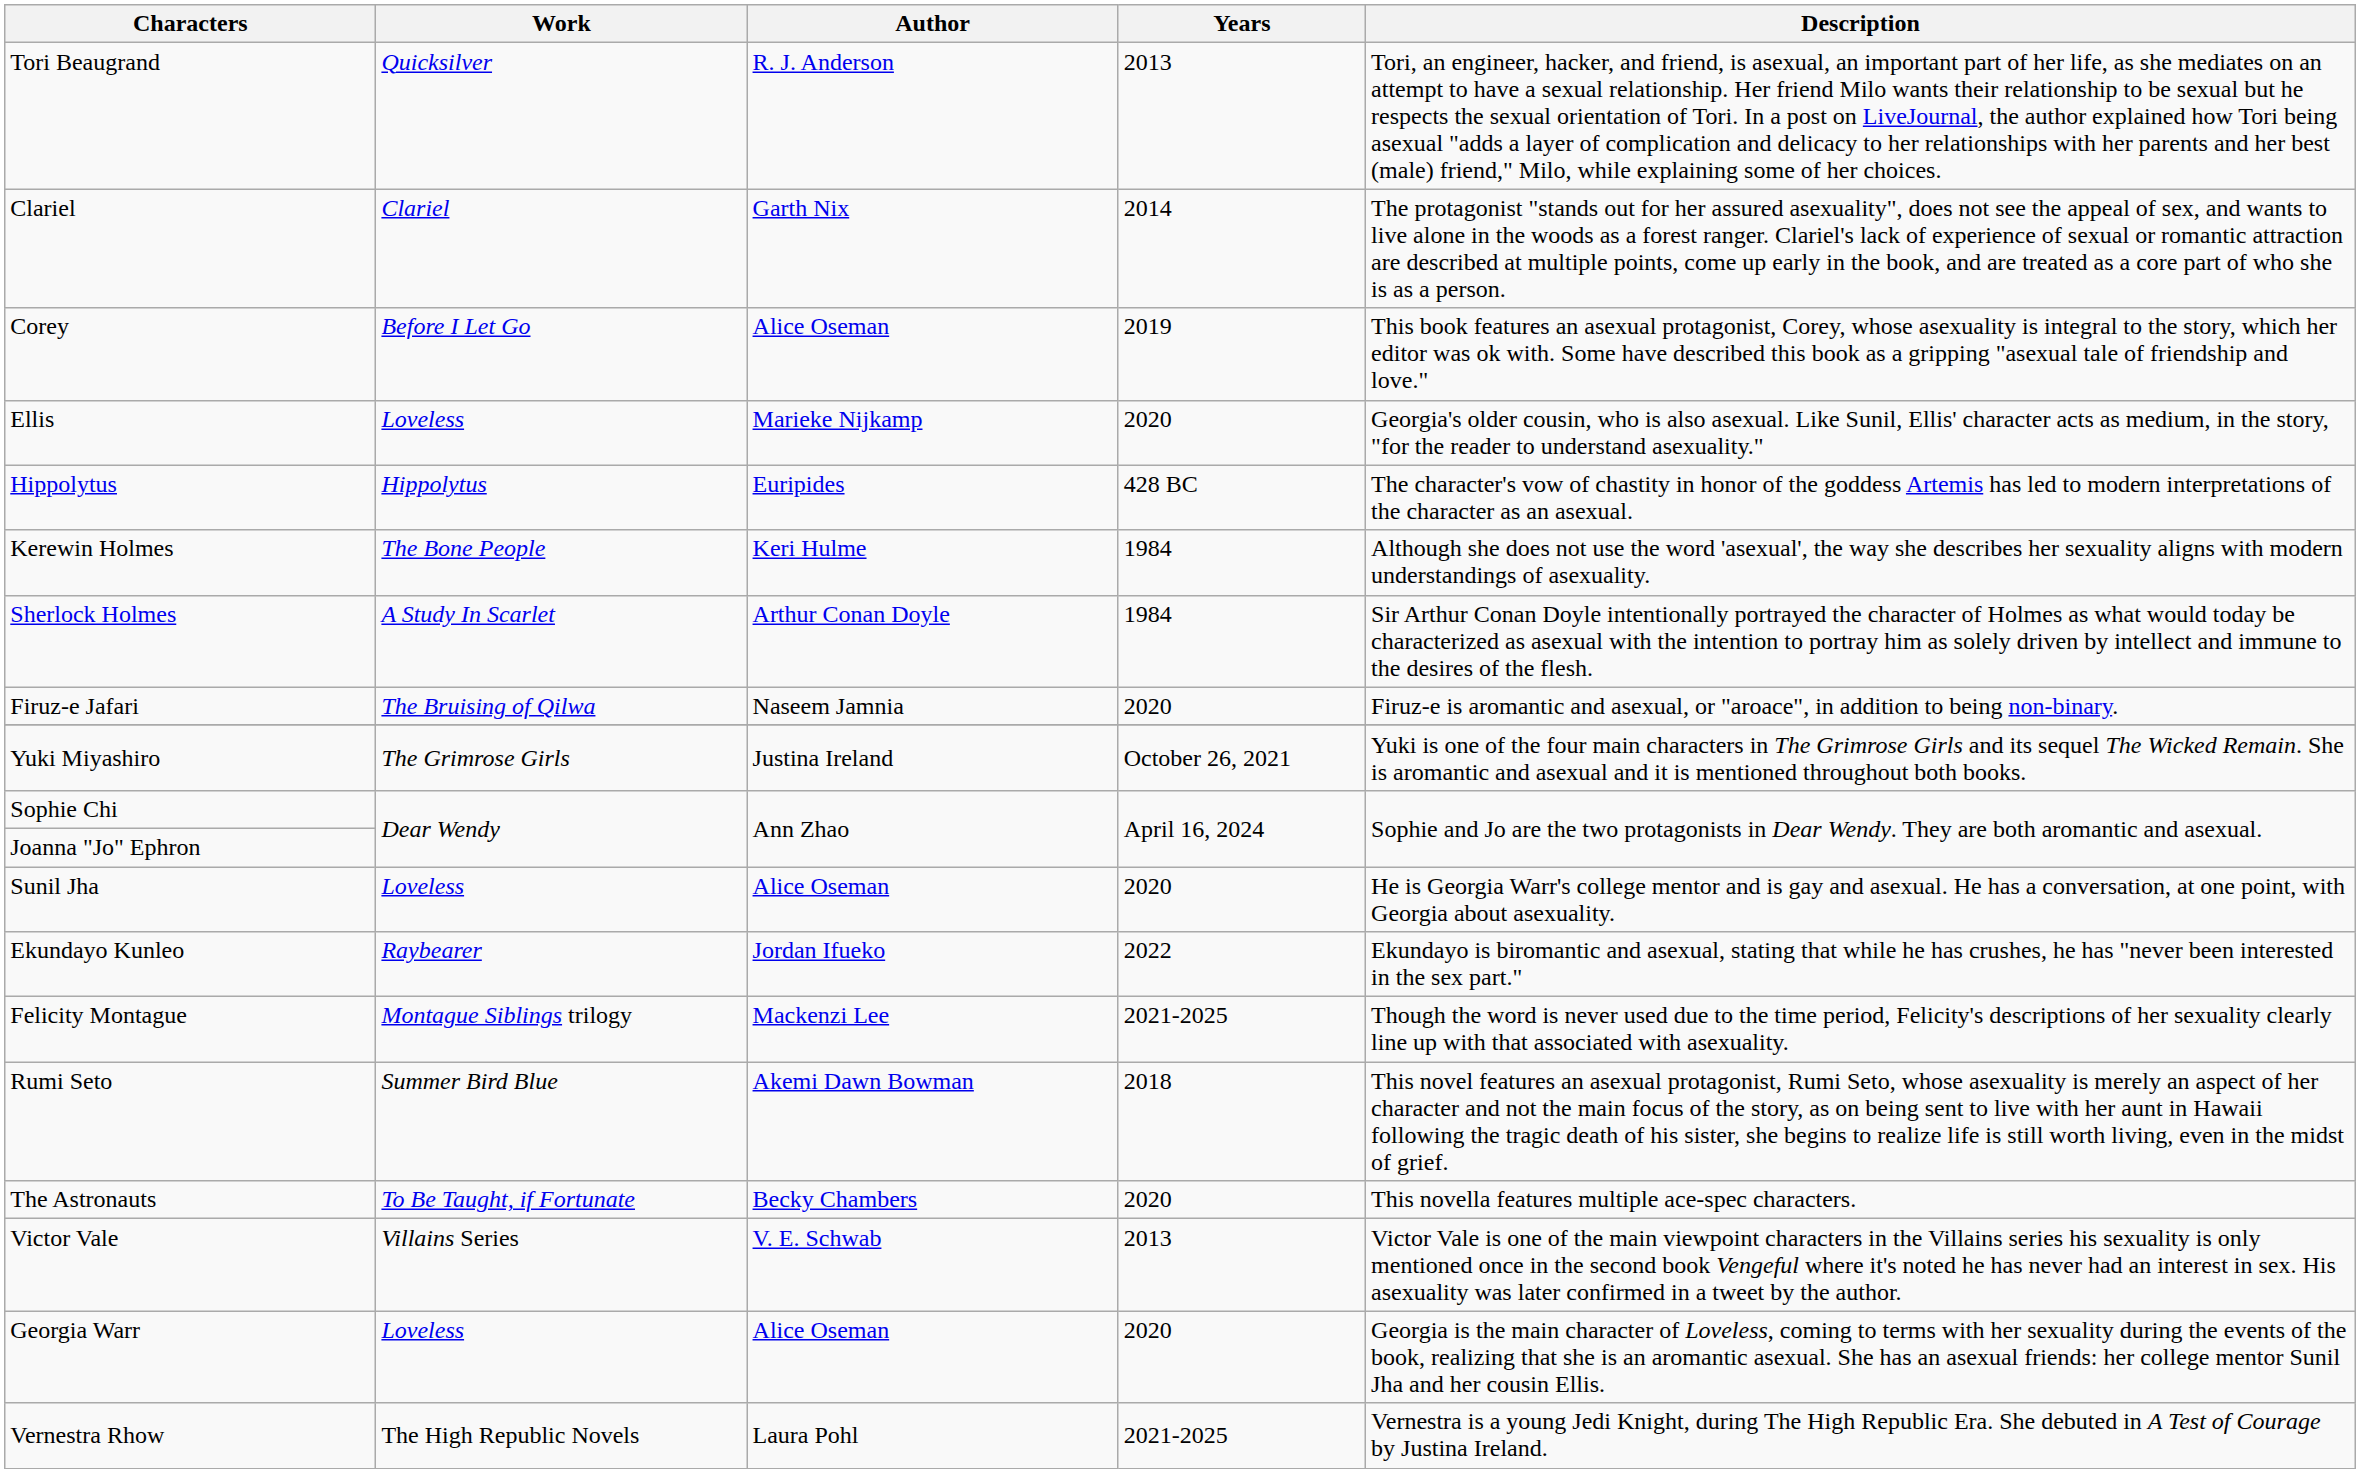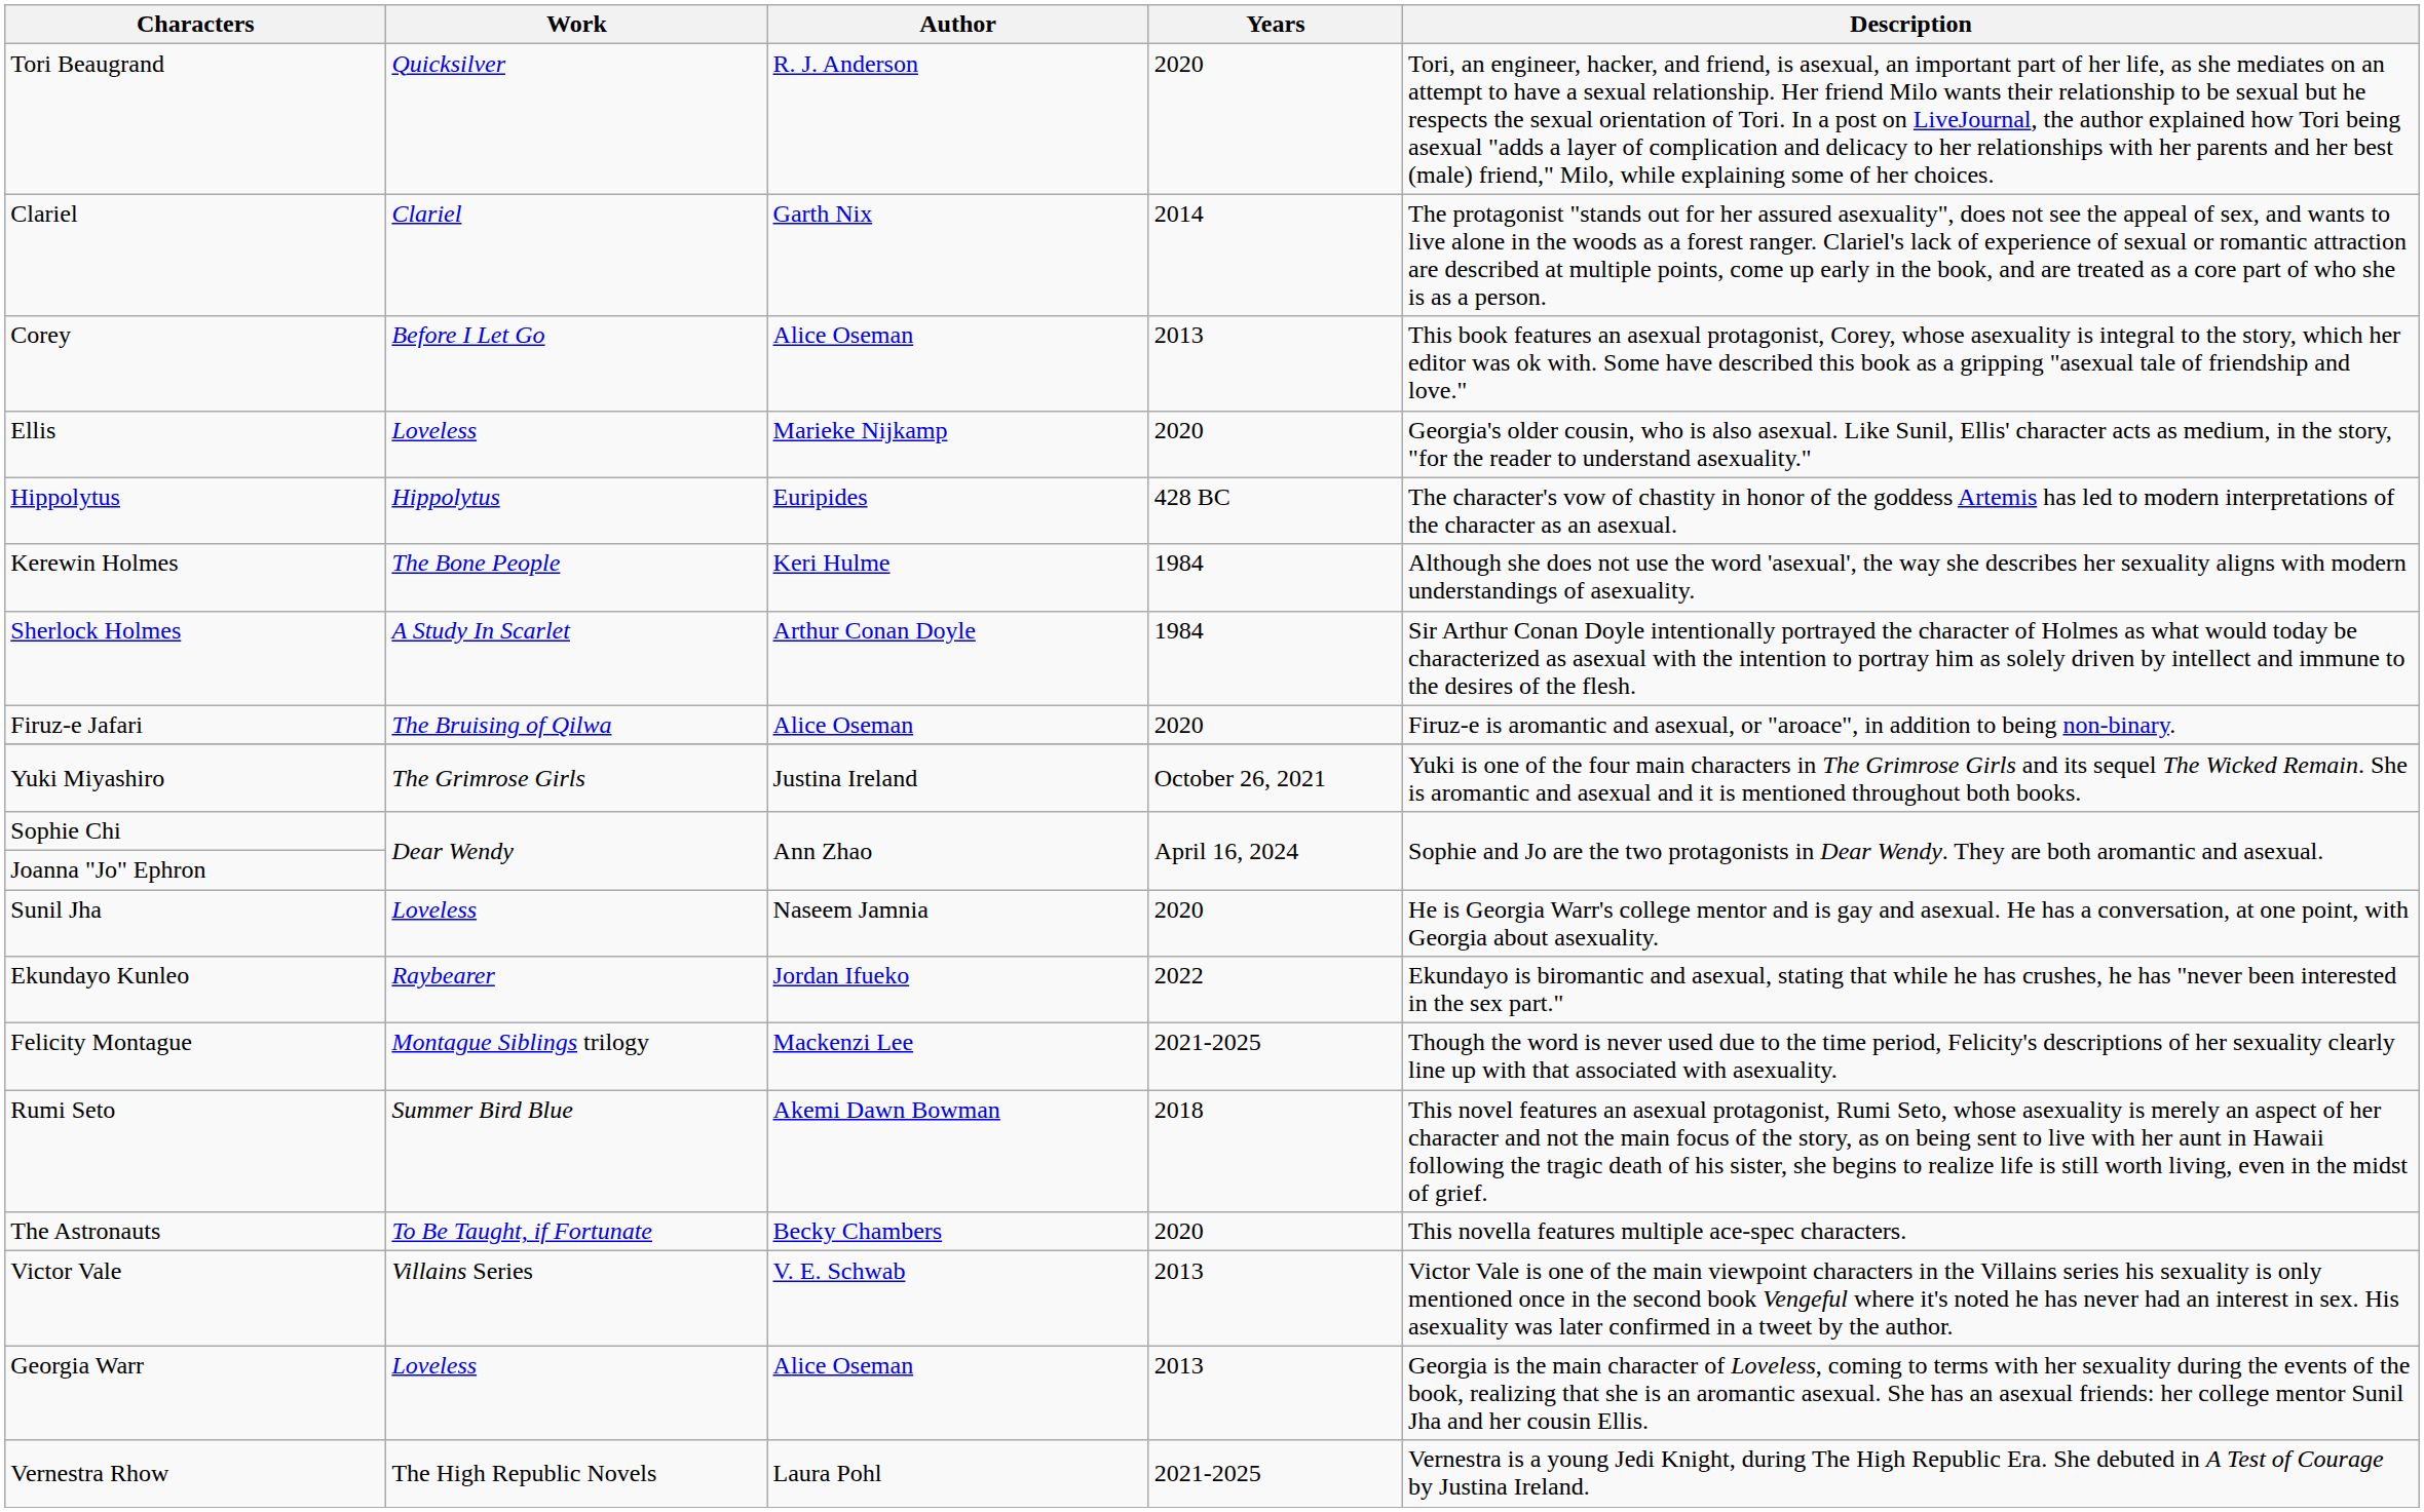 <table class="wikitable sortable">
 <tr>
 <th width="15%">Characters</th>
 <th width="15%">Work</th>
 <th width="15%">Author</th>
 <th width="10%">Years</th>
 <th width="40%">Description</th>
 </tr>
 <tr valign="top">
 <td>Tori Beaugrand</td>
 <td><em><a href='#'>Quicksilver</a></em></td>
 <td><a href='#'>R. J. Anderson</a></td>
-<td>2013</td>
+<td>2020</td>
 <td>Tori, an engineer, hacker, and friend, is asexual, an important part of her life, as she mediates on an attempt to have a sexual relationship. Her friend Milo wants their relationship to be sexual but he respects the sexual orientation of Tori. In a post on <a href='#'>LiveJournal</a>, the author explained how Tori being asexual "adds a layer of complication and delicacy to her relationships with her parents and her best (male) friend," Milo, while explaining some of her choices.</td>
 </tr>
 <tr valign="top">
 <td>Clariel</td>
 <td><em><a href='#'>Clariel</a></em></td>
 <td><a href='#'>Garth Nix</a></td>
 <td>2014</td>
 <td>The protagonist "stands out for her assured asexuality", does not see the appeal of sex, and wants to live alone in the woods as a forest ranger. Clariel's lack of experience of sexual or romantic attraction are described at multiple points, come up early in the book, and are treated as a core part of who she is as a person.</td>
 </tr>
 <tr valign="top">
 <td>Corey</td>
 <td><em><a href='#'>Before I Let Go</a></em></td>
 <td><a href='#'>Alice Oseman</a></td>
-<td>2019</td>
+<td>2013</td>
 <td>This book features an asexual protagonist, Corey, whose asexuality is integral to the story, which her editor was ok with. Some have described this book as a gripping "asexual tale of friendship and love."</td>
 </tr>
 <tr valign="top">
 <td>Ellis</td>
 <td><em><a href='#'>Loveless</a></em></td>
 <td><a href='#'>Marieke Nijkamp</a></td>
 <td>2020</td>
 <td>Georgia's older cousin, who is also asexual. Like Sunil, Ellis' character acts as medium, in the story, "for the reader to understand asexuality."</td>
 </tr>
 <tr valign="top">
 <td><a href='#'>Hippolytus</a></td>
 <td><em><a href='#'>Hippolytus</a></em></td>
 <td><a href='#'>Euripides</a></td>
 <td>428 BC</td>
 <td>The character's vow of chastity in honor of the goddess <a href='#'>Artemis</a> has led to modern interpretations of the character as an asexual.</td>
 </tr>
 <tr valign="top">
 <td>Kerewin Holmes</td>
 <td><em><a href='#'>The Bone People</a></em></td>
 <td><a href='#'>Keri Hulme</a></td>
 <td>1984</td>
 <td>Although she does not use the word 'asexual', the way she describes her sexuality aligns with modern understandings of asexuality.</td>
 </tr>
 <tr valign="top">
 <td><a href='#'>Sherlock Holmes</a></td>
 <td><em><a href='#'>A Study In Scarlet</a></em></td>
 <td><a href='#'>Arthur Conan Doyle</a></td>
 <td>1984</td>
 <td>Sir Arthur Conan Doyle intentionally portrayed the character of Holmes as what would today be characterized as asexual with the intention to portray him as solely driven by intellect and immune to the desires of the flesh.</td>
 </tr>
 <tr valign="top">
 <td>Firuz-e Jafari</td>
 <td><em><a href='#'>The Bruising of Qilwa</a></em></td>
-<td>Naseem Jamnia</td>
+<td><a href='#'>Alice Oseman</a></td>
 <td>2020</td>
 <td>Firuz-e is aromantic and asexual, or "aroace", in addition to being <a href='#'>non-binary</a>.</td>
 </tr>
 <tr valign="top">
 </tr>
 <tr>
 <td>Yuki Miyashiro</td>
 <td><em>The Grimrose Girls</em></td>
 <td>Justina Ireland</td>
 <td>October 26, 2021</td>
 <td>Yuki is one of the four main characters in <em>The Grimrose Girls</em> and its sequel <em>The Wicked Remain</em>. She is aromantic and asexual and it is mentioned throughout both books.</td>
 </tr>
 <tr>
 <td>Sophie Chi</td>
 <td rowspan="2"><em>Dear Wendy</em></td>
 <td rowspan="2">Ann Zhao</td>
 <td rowspan="2">April 16, 2024</td>
 <td rowspan="2">Sophie and Jo are the two protagonists in <em>Dear Wendy</em>. They are both aromantic and asexual.</td>
 </tr>
 <tr>
 <td>Joanna "Jo" Ephron</td>
 </tr>
 <tr valign="top">
 <td>Sunil Jha</td>
 <td><em><a href='#'>Loveless</a></em></td>
-<td><a href='#'>Alice Oseman</a></td>
+<td>Naseem Jamnia</td>
 <td>2020</td>
 <td>He is Georgia Warr's college mentor and is gay and asexual. He has a conversation, at one point, with Georgia about asexuality.</td>
 </tr>
 <tr valign="top">
 <td>Ekundayo Kunleo</td>
 <td><em><a href='#'>Raybearer</a></em></td>
 <td><a href='#'>Jordan Ifueko</a></td>
 <td>2022</td>
 <td>Ekundayo is biromantic and asexual, stating that while he has crushes, he has "never been interested in the sex part."</td>
 </tr>
 <tr valign="top">
 <td>Felicity Montague</td>
 <td><em><a href='#'>Montague Siblings</a></em> trilogy</td>
 <td><a href='#'>Mackenzi Lee</a></td>
 <td>2021-2025</td>
 <td>Though the word is never used due to the time period, Felicity's descriptions of her sexuality clearly line up with that associated with asexuality.</td>
 </tr>
 <tr valign="top">
 <td>Rumi Seto</td>
 <td><em>Summer Bird Blue</em></td>
 <td><a href='#'>Akemi Dawn Bowman</a></td>
 <td>2018</td>
 <td>This novel features an asexual protagonist, Rumi Seto, whose asexuality is merely an aspect of her character and not the main focus of the story, as on being sent to live with her aunt in Hawaii following the tragic death of his sister, she begins to realize life is still worth living, even in the midst of grief.</td>
 </tr>
 <tr valign="top">
 <td>The Astronauts</td>
 <td><em><a href='#'>To Be Taught, if Fortunate</a></em></td>
 <td><a href='#'>Becky Chambers</a></td>
 <td>2020</td>
 <td>This novella features multiple ace-spec characters.</td>
 </tr>
 <tr valign="top">
 <td>Victor Vale</td>
 <td><em>Villains</em> Series</td>
 <td><a href='#'>V. E. Schwab</a></td>
 <td>2013</td>
 <td>Victor Vale is one of the main viewpoint characters in the Villains series his sexuality is only mentioned once in the second book <em>Vengeful</em> where it's noted he has never had an interest in sex. His asexuality was later confirmed in a tweet by the author.</td>
 </tr>
 <tr valign="top">
 <td>Georgia Warr</td>
 <td><em><a href='#'>Loveless</a></em></td>
 <td><a href='#'>Alice Oseman</a></td>
-<td>2020</td>
+<td>2013</td>
 <td>Georgia is the main character of <em>Loveless</em>, coming to terms with her sexuality during the events of the book, realizing that she is an aromantic asexual. She has an asexual friends: her college mentor Sunil Jha and her cousin Ellis.</td>
 </tr>
 <tr>
 <td>Vernestra Rhow</td>
 <td>The High Republic Novels</td>
 <td>Laura Pohl</td>
 <td>2021-2025</td>
 <td>Vernestra is a young Jedi Knight, during The High Republic Era. She debuted in <em>A Test of Courage</em> by Justina Ireland.</td>
 </tr>
 </table>
